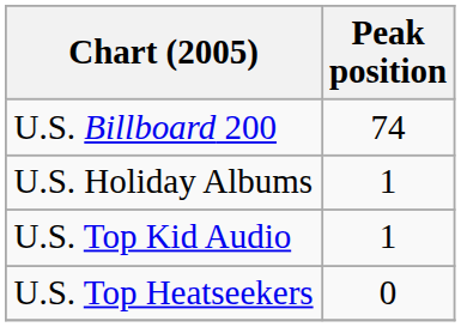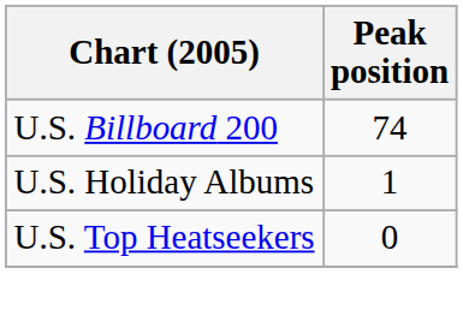 <table class="wikitable">
 <tr>
 <th>Chart (2005)</th>
 <th>Peak<br>position</th>
 </tr>
 <tr>
 <td>U.S. <a href='#'><em>Billboard</em> 200</a></td>
 <td align="center">74</td>
 </tr>
 <tr>
 <td>U.S. Holiday Albums</td>
 <td align="center">1</td>
 </tr>
 <tr>
-<td>U.S. <a href='#'>Top Kid Audio</a></td>
-<td align="center">1</td>
-</tr>
-<tr>
 <td>U.S. <a href='#'>Top Heatseekers</a></td>
 <td align="center">0</td>
 </tr>
 <tr>
 </tr>
 </table>
